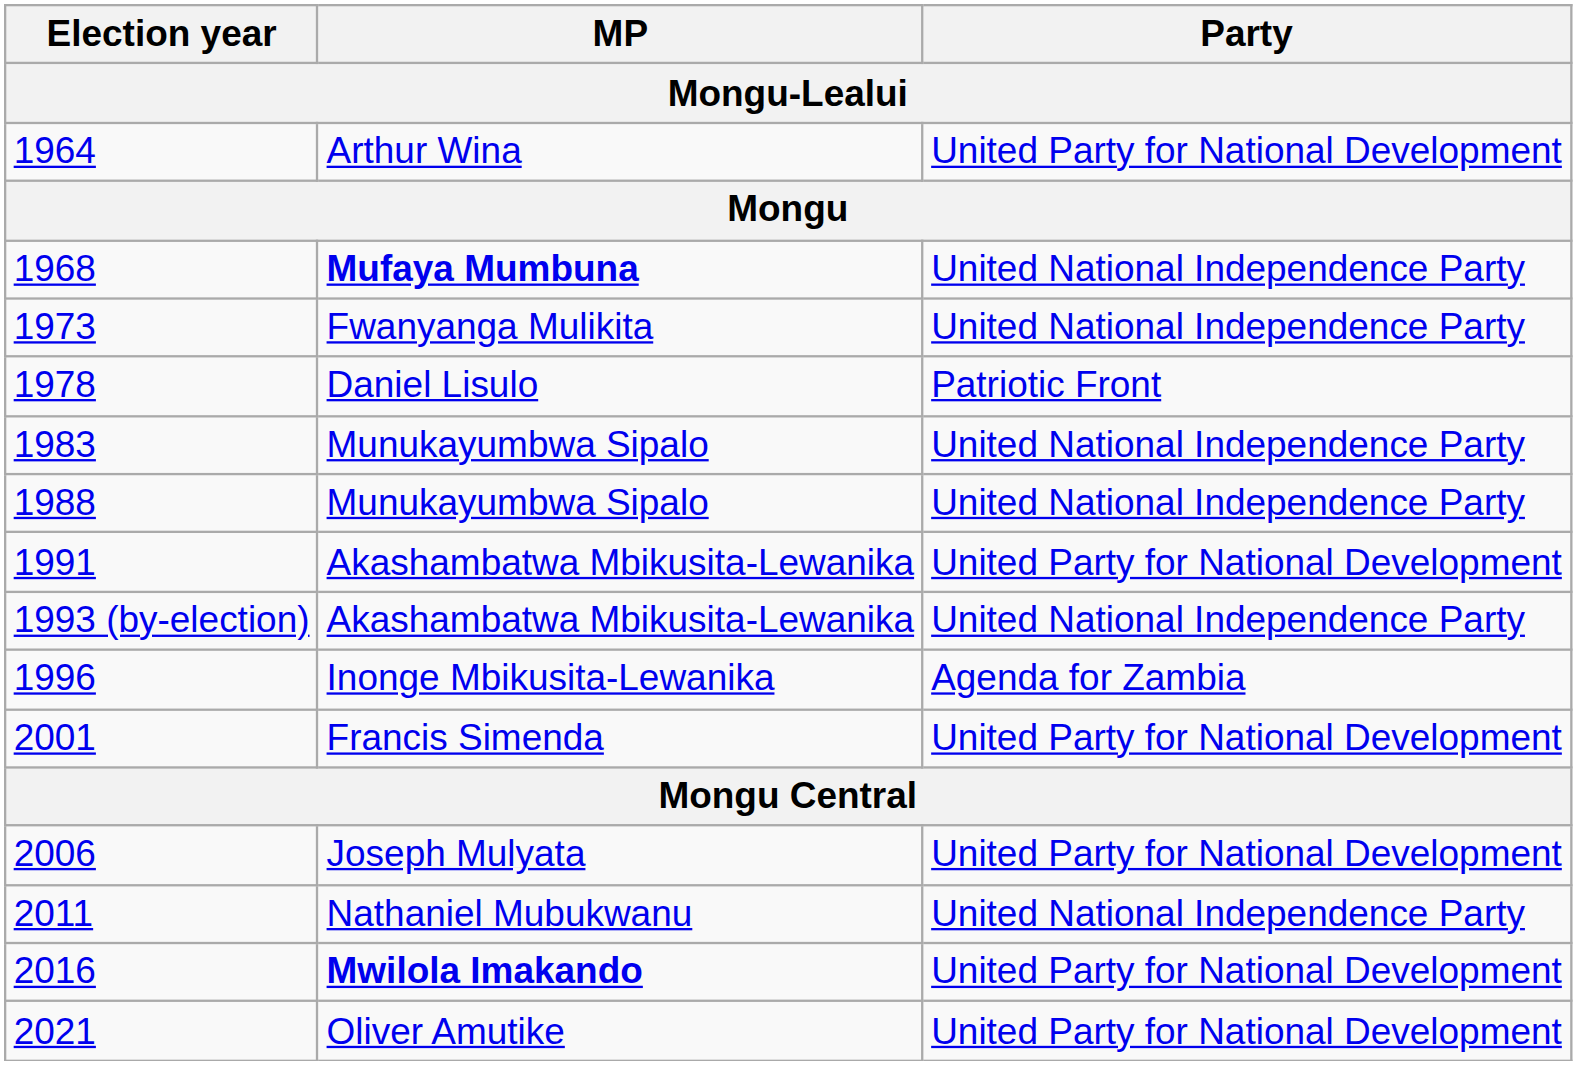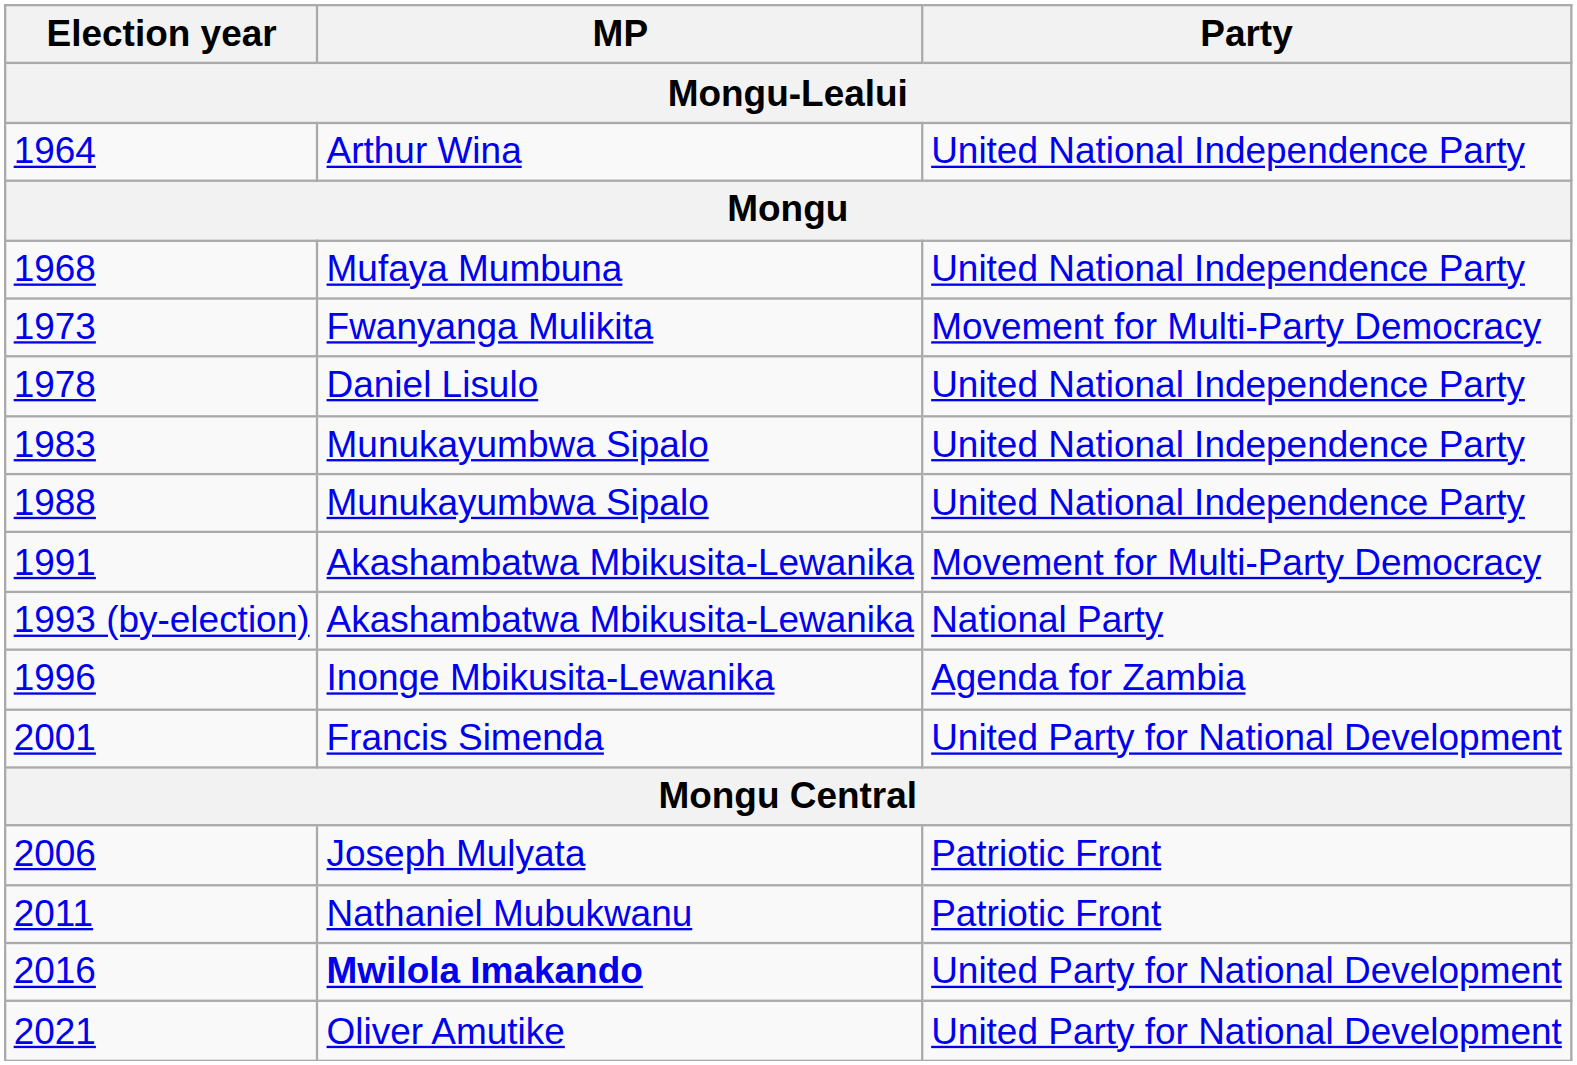 <table class="wikitable">
 <tr>
 <th>Election year</th>
 <th>MP</th>
 <th>Party</th>
 </tr>
 <tr>
 <th colspan="3">Mongu-Lealui</th>
 </tr>
 <tr>
 <td><a href='#'>1964</a></td>
 <td><a href='#'>Arthur Wina</a></td>
-<td><a href='#'>United Party for National Development</a></td>
+<td><a href='#'>United National Independence Party</a></td>
 </tr>
 <tr>
 <th colspan="3">Mongu</th>
 </tr>
 <tr>
 <td><a href='#'>1968</a></td>
-<td><strong><a href='#'>Mufaya Mumbuna</a></strong></td>
+<td><a href='#'>Mufaya Mumbuna</a></td>
 <td><a href='#'>United National Independence Party</a></td>
 </tr>
 <tr>
 <td><a href='#'>1973</a></td>
 <td><a href='#'>Fwanyanga Mulikita</a></td>
-<td><a href='#'>United National Independence Party</a></td>
+<td><a href='#'>Movement for Multi-Party Democracy</a></td>
 </tr>
 <tr>
 <td><a href='#'>1978</a></td>
 <td><a href='#'>Daniel Lisulo</a></td>
-<td><a href='#'>Patriotic Front</a></td>
+<td><a href='#'>United National Independence Party</a></td>
 </tr>
 <tr>
 <td><a href='#'>1983</a></td>
 <td><a href='#'>Munukayumbwa Sipalo</a></td>
 <td><a href='#'>United National Independence Party</a></td>
 </tr>
 <tr>
 <td><a href='#'>1988</a></td>
 <td><a href='#'>Munukayumbwa Sipalo</a></td>
 <td><a href='#'>United National Independence Party</a></td>
 </tr>
 <tr>
 <td><a href='#'>1991</a></td>
 <td><a href='#'>Akashambatwa Mbikusita-Lewanika</a></td>
-<td><a href='#'>United Party for National Development</a></td>
+<td><a href='#'>Movement for Multi-Party Democracy</a></td>
 </tr>
 <tr>
 <td><a href='#'>1993 (by-election)</a></td>
 <td><a href='#'>Akashambatwa Mbikusita-Lewanika</a></td>
-<td><a href='#'>United National Independence Party</a></td>
+<td><a href='#'>National Party</a></td>
 </tr>
 <tr>
 <td><a href='#'>1996</a></td>
 <td><a href='#'>Inonge Mbikusita-Lewanika</a></td>
 <td><a href='#'>Agenda for Zambia</a></td>
 </tr>
 <tr>
 <td><a href='#'>2001</a></td>
 <td><a href='#'>Francis Simenda</a></td>
 <td><a href='#'>United Party for National Development</a></td>
 </tr>
 <tr>
 <th colspan="3">Mongu Central</th>
 </tr>
 <tr>
 <td><a href='#'>2006</a></td>
 <td><a href='#'>Joseph Mulyata</a></td>
-<td><a href='#'>United Party for National Development</a></td>
+<td><a href='#'>Patriotic Front</a></td>
 </tr>
 <tr>
 <td><a href='#'>2011</a></td>
 <td><a href='#'>Nathaniel Mubukwanu</a></td>
-<td><a href='#'>United National Independence Party</a></td>
+<td><a href='#'>Patriotic Front</a></td>
 </tr>
 <tr>
 <td><a href='#'>2016</a></td>
 <td><strong><a href='#'>Mwilola Imakando</a></strong></td>
 <td><a href='#'>United Party for National Development</a></td>
 </tr>
 <tr>
 <td><a href='#'>2021</a></td>
 <td><a href='#'>Oliver Amutike</a></td>
 <td><a href='#'>United Party for National Development</a></td>
 </tr>
 </table>
